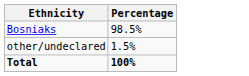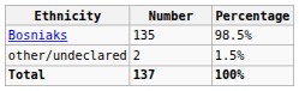 <table class="wikitable">
 <tr>
 <th width="100px">Ethnicity</th>
+<th width="80px">Number</th>
 <th width="80px">Percentage</th>
 </tr>
 <tr>
 <td><a href='#'>Bosniaks</a></td>
+<td>135</td>
 <td>98.5%</td>
 </tr>
 <tr>
 <td>other/undeclared</td>
+<td>2</td>
 <td>1.5%</td>
 </tr>
 <tr>
 <td><strong>Total</strong></td>
+<td><strong>137</strong></td>
 <td><strong>100%</strong></td>
 </tr>
 </table>
